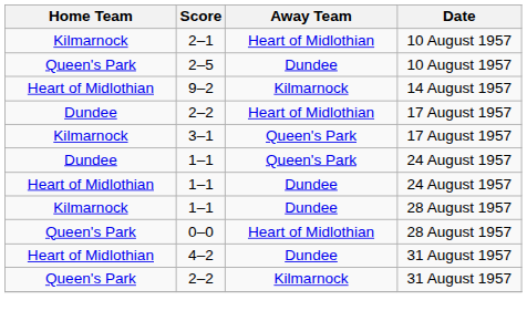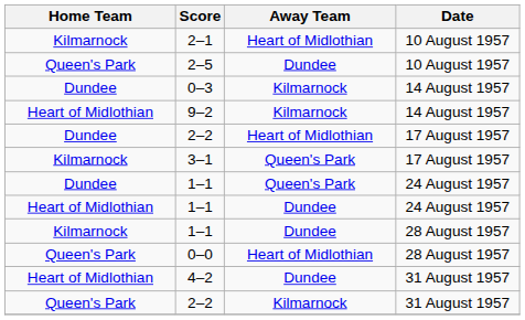 <table class="wikitable" style="text-align:center;">
 <tr>
 <th width=175>Home Team</th>
 <th width=20>Score</th>
 <th width=175>Away Team</th>
 <th width= 125>Date</th>
 </tr>
 <tr>
 <td><a href='#'>Kilmarnock</a></td>
 <td>2–1</td>
 <td><a href='#'>Heart of Midlothian</a></td>
 <td>10 August 1957</td>
 </tr>
 <tr>
 <td><a href='#'>Queen's Park</a></td>
 <td>2–5</td>
 <td><a href='#'>Dundee</a></td>
 <td>10 August 1957</td>
+</tr>
+<tr>
+<td><a href='#'>Dundee</a></td>
+<td>0–3</td>
+<td><a href='#'>Kilmarnock</a></td>
+<td>14 August 1957</td>
 </tr>
 <tr>
 <td><a href='#'>Heart of Midlothian</a></td>
 <td>9–2</td>
 <td><a href='#'>Kilmarnock</a></td>
 <td>14 August 1957</td>
 </tr>
 <tr>
 <td><a href='#'>Dundee</a></td>
 <td>2–2</td>
 <td><a href='#'>Heart of Midlothian</a></td>
 <td>17 August 1957</td>
 </tr>
 <tr>
 <td><a href='#'>Kilmarnock</a></td>
 <td>3–1</td>
 <td><a href='#'>Queen's Park</a></td>
 <td>17 August 1957</td>
 </tr>
 <tr>
 <td><a href='#'>Dundee</a></td>
 <td>1–1</td>
 <td><a href='#'>Queen's Park</a></td>
 <td>24 August 1957</td>
 </tr>
 <tr>
 <td><a href='#'>Heart of Midlothian</a></td>
 <td>1–1</td>
 <td><a href='#'>Dundee</a></td>
 <td>24 August 1957</td>
 </tr>
 <tr>
 <td><a href='#'>Kilmarnock</a></td>
 <td>1–1</td>
 <td><a href='#'>Dundee</a></td>
 <td>28 August 1957</td>
 </tr>
 <tr>
 <td><a href='#'>Queen's Park</a></td>
 <td>0–0</td>
 <td><a href='#'>Heart of Midlothian</a></td>
 <td>28 August 1957</td>
 </tr>
 <tr>
 <td><a href='#'>Heart of Midlothian</a></td>
 <td>4–2</td>
 <td><a href='#'>Dundee</a></td>
 <td>31 August 1957</td>
 </tr>
 <tr>
 <td><a href='#'>Queen's Park</a></td>
 <td>2–2</td>
 <td><a href='#'>Kilmarnock</a></td>
 <td>31 August 1957</td>
 </tr>
 <tr>
 </tr>
 </table>
